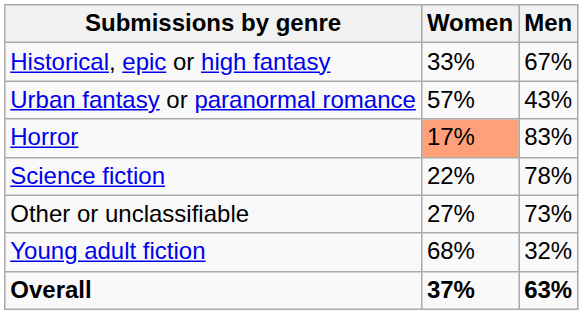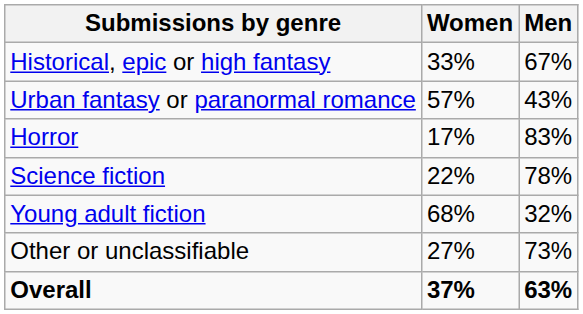 <table class="wikitable">
 <tr>
 <th>Submissions by genre</th>
 <th>Women</th>
 <th>Men</th>
 </tr>
 <tr>
 <td><a href='#'>Historical</a>, <a href='#'>epic</a> or <a href='#'>high fantasy</a></td>
 <td>33%</td>
 <td>67%</td>
 </tr>
 <tr>
 <td><a href='#'>Urban fantasy</a> or <a href='#'>paranormal romance</a></td>
 <td>57%</td>
 <td>43%</td>
 </tr>
 <tr>
 <td><a href='#'>Horror</a></td>
-<td style="background: lightsalmon;">17%</td>
+<td>17%</td>
 <td>83%</td>
 </tr>
 <tr>
 <td><a href='#'>Science fiction</a></td>
 <td>22%</td>
 <td>78%</td>
 </tr>
 <tr>
+<td><a href='#'>Young adult fiction</a></td>
+<td>68%</td>
+<td>32%</td>
+</tr>
+<tr>
 <td>Other or unclassifiable</td>
 <td>27%</td>
 <td>73%</td>
-</tr>
-<tr>
-<td><a href='#'>Young adult fiction</a></td>
-<td>68%</td>
-<td>32%</td>
 </tr>
 <tr>
 <td><strong>Overall</strong></td>
 <td><strong>37%</strong></td>
 <td><strong>63%</strong></td>
 </tr>
 </table>
